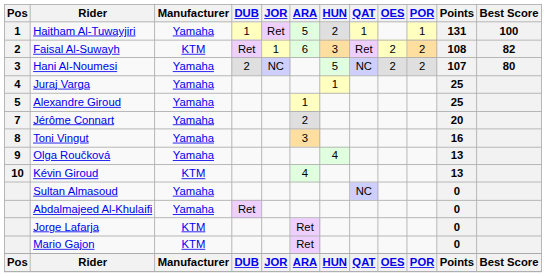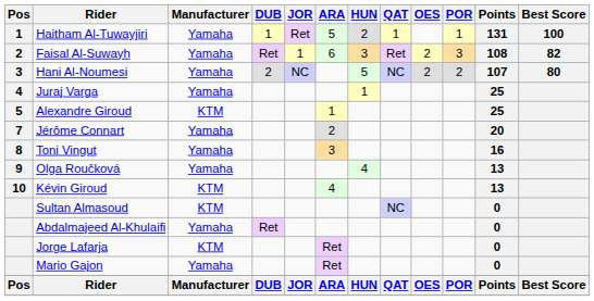 <table class="wikitable" style="font-size: 85%; text-align: center;">
 <tr valign="top">
 <th valign="middle">Pos</th>
 <th valign="middle">Rider</th>
 <th valign="middle">Manufacturer</th>
 <th><a href='#'>DUB</a><br></th>
 <th><a href='#'>JOR</a><br></th>
 <th><a href='#'>ARA</a><br></th>
 <th><a href='#'>HUN</a><br></th>
 <th><a href='#'>QAT</a><br></th>
 <th><a href='#'>OES</a><br></th>
 <th><a href='#'>POR</a><br></th>
 <th valign="middle">Points</th>
 <th valign="middle">Best Score</th>
 </tr>
 <tr>
 <th>1</th>
 <td align=left> <a href='#'>Haitham Al-Tuwayjiri</a></td>
 <td><a href='#'>Yamaha</a></td>
 <td style="background:#ffffbf;">1</td>
 <td style="background:#efcfff;">Ret</td>
 <td style="background:#dfffdf;">5</td>
 <td style="background:#dfdfdf;">2</td>
 <td style="background:#ffffbf;">1</td>
 <td></td>
 <td style="background:#ffffbf;">1</td>
 <th>131</th>
 <th>100</th>
 </tr>
 <tr>
 <th>2</th>
 <td align=left> <a href='#'>Faisal Al-Suwayh</a></td>
-<td><a href='#'>KTM</a></td>
+<td><a href='#'>Yamaha</a></td>
 <td style="background:#efcfff;">Ret</td>
 <td style="background:#ffffbf;">1</td>
 <td style="background:#dfffdf;">6</td>
 <td style="background:#ffdf9f;">3</td>
 <td style="background:#efcfff;">Ret</td>
 <td style="background:#ffffbf;">2</td>
-<td style="background:#ffdf9f;">2</td>
+<td style="background:#ffdf9f;">3</td>
 <th>108</th>
 <th>82</th>
 </tr>
 <tr>
 <th>3</th>
 <td align=left> <a href='#'>Hani Al-Noumesi</a></td>
 <td><a href='#'>Yamaha</a></td>
 <td style="background:#dfdfdf;">2</td>
 <td style="background:#cfcfff;">NC</td>
 <td></td>
 <td style="background:#dfffdf;">5</td>
 <td style="background:#cfcfff;">NC</td>
 <td style="background:#dfdfdf;">2</td>
 <td style="background:#dfdfdf;">2</td>
 <th>107</th>
 <th>80</th>
 </tr>
 <tr>
 <th>4</th>
 <td align=left> <a href='#'>Juraj Varga</a></td>
 <td><a href='#'>Yamaha</a></td>
 <td></td>
 <td></td>
 <td></td>
 <td style="background:#ffffbf;">1</td>
 <td></td>
 <td></td>
 <td></td>
 <th>25</th>
 <th></th>
 </tr>
 <tr>
 <th>5</th>
 <td align=left> <a href='#'>Alexandre Giroud</a></td>
-<td><a href='#'>Yamaha</a></td>
+<td><a href='#'>KTM</a></td>
 <td></td>
 <td></td>
 <td style="background:#ffffbf;">1</td>
 <td></td>
 <td></td>
 <td></td>
 <td></td>
 <th>25</th>
 <th></th>
 </tr>
 <tr>
 <th>7</th>
 <td align=left> <a href='#'>Jérôme Connart</a></td>
 <td><a href='#'>Yamaha</a></td>
 <td></td>
 <td></td>
 <td style="background:#dfdfdf;">2</td>
 <td></td>
 <td></td>
 <td></td>
 <td></td>
 <th>20</th>
 <th></th>
 </tr>
 <tr>
 <th>8</th>
 <td align=left> <a href='#'>Toni Vingut</a></td>
 <td><a href='#'>Yamaha</a></td>
 <td></td>
 <td></td>
 <td style="background:#ffdf9f;">3</td>
 <td></td>
 <td></td>
 <td></td>
 <td></td>
 <th>16</th>
 <th></th>
 </tr>
 <tr>
 <th>9</th>
 <td align=left> <a href='#'>Olga Roučková</a></td>
 <td><a href='#'>Yamaha</a></td>
 <td></td>
 <td></td>
 <td></td>
 <td style="background:#dfffdf;">4</td>
 <td></td>
 <td></td>
 <td></td>
 <th>13</th>
 <th></th>
 </tr>
 <tr>
 <th>10</th>
 <td align=left> <a href='#'>Kévin Giroud</a></td>
 <td><a href='#'>KTM</a></td>
 <td></td>
 <td></td>
 <td style="background:#dfffdf;">4</td>
 <td></td>
 <td></td>
 <td></td>
 <td></td>
 <th>13</th>
 <th></th>
 </tr>
 <tr>
 <th></th>
 <td align=left> <a href='#'>Sultan Almasoud</a></td>
-<td><a href='#'>Yamaha</a></td>
+<td><a href='#'>KTM</a></td>
 <td></td>
 <td></td>
 <td></td>
 <td></td>
 <td style="background:#cfcfff;">NC</td>
 <td></td>
 <td></td>
 <th>0</th>
 <th></th>
 </tr>
 <tr>
 <th></th>
 <td align=left> <a href='#'>Abdalmajeed Al-Khulaifi</a></td>
 <td><a href='#'>Yamaha</a></td>
 <td style="background:#efcfff;">Ret</td>
 <td></td>
 <td></td>
 <td></td>
 <td></td>
 <td></td>
 <td></td>
 <th>0</th>
 <th></th>
 </tr>
 <tr>
 <th></th>
 <td align=left> <a href='#'>Jorge Lafarja</a></td>
 <td><a href='#'>KTM</a></td>
 <td></td>
 <td></td>
 <td style="background:#efcfff;">Ret</td>
 <td></td>
 <td></td>
 <td></td>
 <td></td>
 <th>0</th>
 <th></th>
 </tr>
 <tr>
 <th></th>
 <td align=left> <a href='#'>Mario Gajon</a></td>
-<td><a href='#'>KTM</a></td>
+<td><a href='#'>Yamaha</a></td>
 <td></td>
 <td></td>
 <td style="background:#efcfff;">Ret</td>
 <td></td>
 <td></td>
 <td></td>
 <td></td>
 <th>0</th>
 <th></th>
 </tr>
 <tr>
 </tr>
 <tr valign="top">
 <th valign="middle">Pos</th>
 <th valign="middle">Rider</th>
 <th valign="middle">Manufacturer</th>
 <th><a href='#'>DUB</a><br></th>
 <th><a href='#'>JOR</a><br></th>
 <th><a href='#'>ARA</a><br></th>
 <th><a href='#'>HUN</a><br></th>
 <th><a href='#'>QAT</a><br></th>
 <th><a href='#'>OES</a><br></th>
 <th><a href='#'>POR</a><br></th>
 <th valign="middle">Points</th>
 <th valign="middle">Best Score</th>
 </tr>
 <tr>
 </tr>
 </table>
